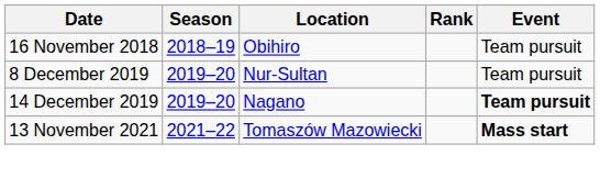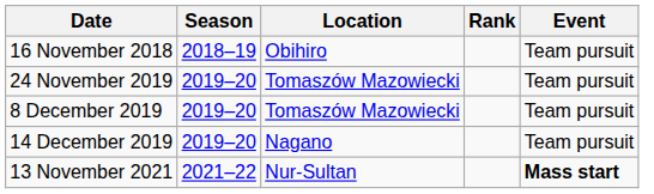 <table class="wikitable sortable" style="font-size:90%" style="text-align:center">
 <tr>
 <th>Date</th>
 <th>Season</th>
 <th>Location</th>
 <th>Rank</th>
 <th>Event</th>
 </tr>
 <tr>
 <td>16 November 2018</td>
 <td><a href='#'>2018–19</a></td>
 <td><a href='#'>Obihiro</a></td>
 <td></td>
 <td>Team pursuit</td>
 </tr>
 <tr>
+<td>24 November 2019</td>
+<td><a href='#'>2019–20</a></td>
+<td><a href='#'>Tomaszów Mazowiecki</a></td>
+<td></td>
+<td>Team pursuit</td>
+</tr>
+<tr>
 <td>8 December 2019</td>
 <td><a href='#'>2019–20</a></td>
-<td><a href='#'>Nur-Sultan</a></td>
+<td><a href='#'>Tomaszów Mazowiecki</a></td>
 <td></td>
 <td>Team pursuit</td>
 </tr>
 <tr>
 <td>14 December 2019</td>
 <td><a href='#'>2019–20</a></td>
 <td><a href='#'>Nagano</a></td>
 <td></td>
-<td><strong>Team pursuit</strong></td>
+<td>Team pursuit</td>
 </tr>
 <tr>
 <td>13 November 2021</td>
 <td><a href='#'>2021–22</a></td>
-<td><a href='#'>Tomaszów Mazowiecki</a></td>
+<td><a href='#'>Nur-Sultan</a></td>
 <td></td>
 <td><strong>Mass start</strong></td>
 </tr>
 </table>
